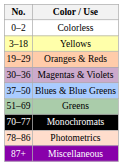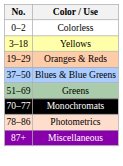 <table class="wikitable floatright" style="font-size:85%;text-align:center;">
 <tr>
 <th>No.</th>
 <th>Color / Use</th>
 </tr>
 <tr style="background:#fff;">
 <td>0–2</td>
 <td>Colorless</td>
 </tr>
 <tr style="background:#ffa;">
 <td>3–18</td>
 <td>Yellows</td>
 </tr>
 <tr style="background:#fca;">
 <td>19–29</td>
 <td>Oranges & Reds</td>
-</tr>
-<tr style="background:#cac;">
-<td>30–36</td>
-<td>Magentas & Violets</td>
 </tr>
 <tr style="background:#acf;">
 <td>37–50</td>
 <td>Blues & Blue Greens</td>
 </tr>
 <tr style="background:#aca;">
 <td>51–69</td>
 <td>Greens</td>
 </tr>
 <tr style="background:#000;color:#fff;">
 <td>70–77</td>
 <td>Monochromats</td>
 </tr>
 <tr style="background:#fdc;">
 <td>78–86</td>
 <td>Photometrics</td>
 </tr>
 <tr style="background:#80a;color:#fff;">
 <td>87+</td>
 <td>Miscellaneous</td>
 </tr>
 </table>
